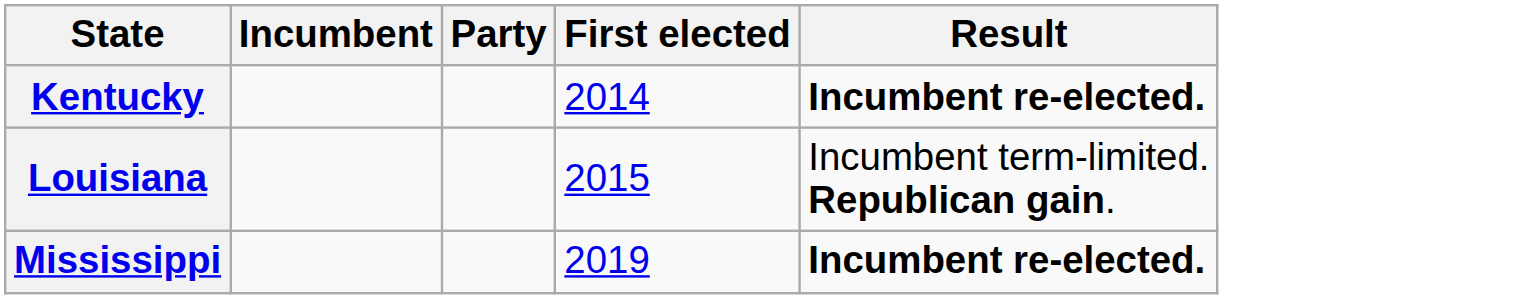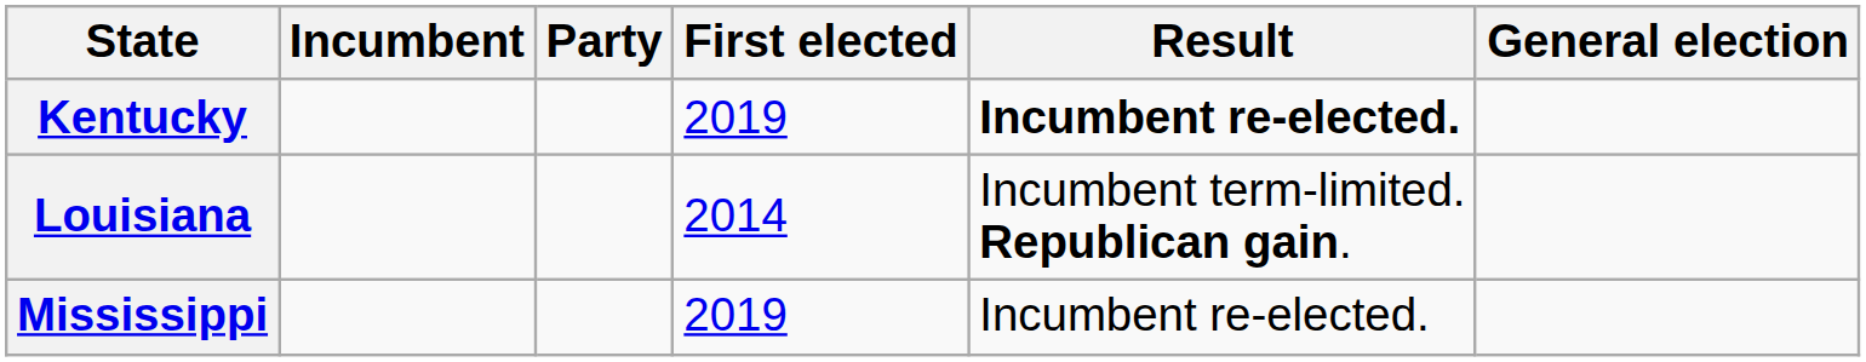 <table class="wikitable sortable">
 <tr valign=bottom>
 <th>State</th>
 <th>Incumbent</th>
 <th>Party</th>
 <th>First elected</th>
 <th>Result</th>
+<th>General election</th>
 </tr>
 <tr>
 <th><a href='#'>Kentucky</a></th>
 <td></td>
 <td></td>
-<td><a href='#'>2014</a></td>
+<td><a href='#'>2019</a></td>
 <td><strong>Incumbent re-elected.</strong></td>
+<td nowrap></td>
 </tr>
 <tr>
 <th><a href='#'>Louisiana</a></th>
 <td></td>
 <td></td>
-<td><a href='#'>2015</a></td>
+<td><a href='#'>2014</a></td>
 <td>Incumbent term-limited.<br><strong>Republican gain</strong>.</td>
+<td nowrap><br></td>
 </tr>
 <tr>
 <th><a href='#'>Mississippi</a></th>
 <td></td>
 <td></td>
 <td><a href='#'>2019</a></td>
-<td><strong>Incumbent re-elected.</strong></td>
+<td>Incumbent re-elected.</td>
+<td nowrap></td>
 </tr>
 </table>
